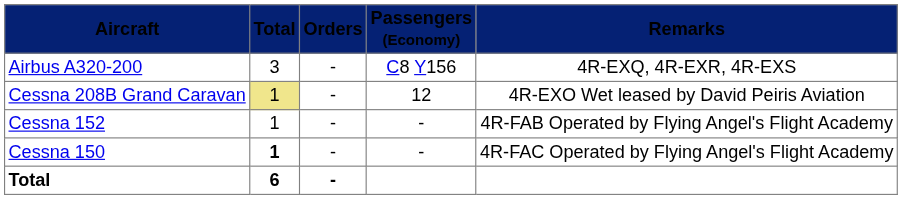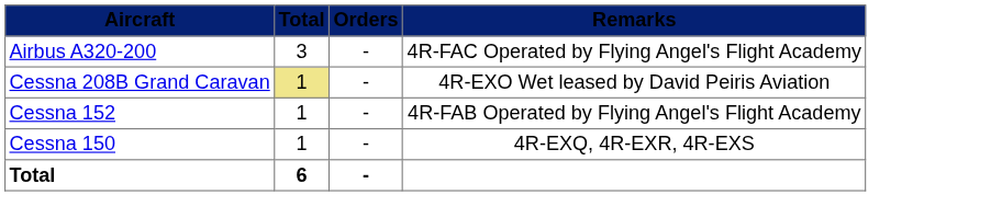 <table class="toccolours" border="1" cellpadding="3" style="border-collapse:collapse">
 <tr bgcolor=052174>
 <th><span>Aircraft</span></th>
 <th><span>Total</span></th>
 <th><span>Orders</span></th>
-<th><span>Passengers<br><small>(Economy)</small></span></th>
 <th><span>Remarks</span></th>
 </tr>
 <tr>
 <td><a href='#'>Airbus A320-200</a></td>
 <td style="text-align:center;">3</td>
 <td style="text-align:center;">-</td>
-<td style="text-align:center;"><a href='#'>C</a>8 <a href='#'>Y</a>156</td>
-<td style="text-align:center;">4R-EXQ, 4R-EXR, 4R-EXS</td>
+<td style="text-align:center;">4R-FAC Operated by Flying Angel's Flight Academy</td>
 </tr>
 <tr>
 <td><a href='#'>Cessna 208B Grand Caravan</a></td>
 <td style="background: khaki; text-align:center;">1</td>
 <td style="text-align:center;">-</td>
-<td style="text-align:center;">12</td>
 <td style="text-align:center;">4R-EXO Wet leased by David Peiris Aviation</td>
 </tr>
 <tr>
 <td><a href='#'>Cessna 152</a></td>
 <td style="text-align:center;">1</td>
 <td style="text-align:center;">-</td>
-<td style="text-align:center;">-</td>
 <td style="text-align:center;">4R-FAB Operated by Flying Angel's Flight Academy</td>
 </tr>
 <tr>
 <td><a href='#'>Cessna 150</a></td>
-<td style="text-align:center;"><strong>1</strong></td>
+<td style="text-align:center;">1</td>
 <td style="text-align:center;">-</td>
-<td style="text-align:center;">-</td>
-<td style="text-align:center;">4R-FAC Operated by Flying Angel's Flight Academy</td>
+<td style="text-align:center;">4R-EXQ, 4R-EXR, 4R-EXS</td>
 </tr>
 <tr>
 <td><strong>Total</strong></td>
 <th>6</th>
 <th>-</th>
 <th></th>
-<th></th>
 </tr>
 </table>
